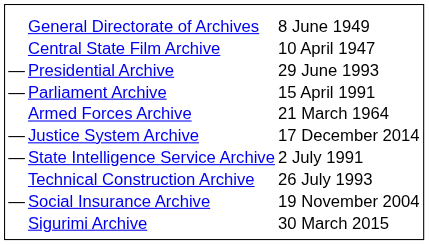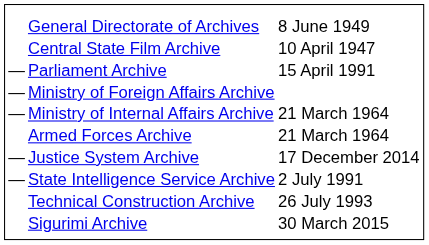 <table cellpadding="0" cellspacing="3" style="margin:1px; border:1px solid #000000;">
 <tr>
 <th colspan="3"></th>
 </tr>
 <tr>
 <td><strong></strong></td>
 <td align="center"><strong></strong></td>
 <td><strong></strong></td>
 </tr>
 <tr>
 <th bgcolor="#000000" colspan="3"></th>
 </tr>
 <tr>
 <td align="center"><strong></strong></td>
 <td><a href='#'>General Directorate of Archives</a></td>
 <td>8 June 1949</td>
 </tr>
 <tr>
 <td align="center"><strong></strong></td>
 <td><a href='#'>Central State Film Archive</a></td>
 <td>10 April 1947</td>
 </tr>
 <tr>
 <td align="center">—</td>
-<td><a href='#'>Presidential Archive</a></td>
-<td>29 June 1993</td>
+<td><a href='#'>Parliament Archive</a></td>
+<td>15 April 1991</td>
 </tr>
 <tr>
 <td align="center">—</td>
-<td><a href='#'>Parliament Archive</a></td>
-<td>15 April 1991</td>
+<td><a href='#'>Ministry of Foreign Affairs Archive</a></td>
+<td></td>
+</tr>
+<tr>
+<td align="center">—</td>
+<td><a href='#'>Ministry of Internal Affairs Archive</a></td>
+<td>21 March 1964</td>
 </tr>
 <tr>
 <td align="center"><strong></strong></td>
 <td><a href='#'>Armed Forces Archive</a></td>
 <td>21 March 1964</td>
 </tr>
 <tr>
 <td align="center">—</td>
 <td><a href='#'>Justice System Archive</a></td>
 <td>17 December 2014</td>
 </tr>
 <tr>
 <td align="center">—</td>
 <td><a href='#'>State Intelligence Service Archive</a></td>
 <td>2 July 1991</td>
 </tr>
 <tr>
 <td align="center"><strong></strong></td>
 <td><a href='#'>Technical Construction Archive</a></td>
 <td>26 July 1993</td>
 </tr>
 <tr>
-<td align="center">—</td>
-<td><a href='#'>Social Insurance Archive</a></td>
-<td>19 November 2004</td>
-</tr>
-<tr>
 <td align="center"><strong></strong></td>
 <td><a href='#'>Sigurimi Archive</a></td>
 <td>30 March 2015</td>
 </tr>
 <tr>
 </tr>
 </table>
